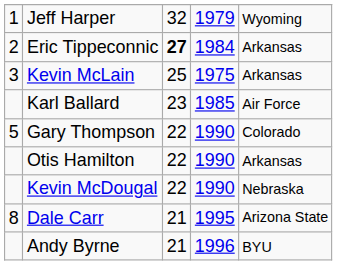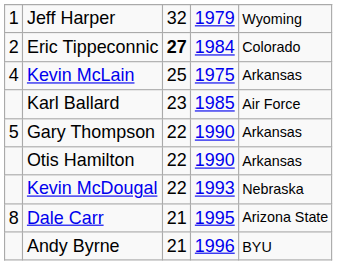 <table class="wikitable">
 <tr>
 </tr>
 <tr>
 <td>1</td>
 <td>Jeff Harper</td>
 <td>32</td>
 <td><a href='#'>1979</a></td>
 <td style="font-size:80%;">Wyoming</td>
 </tr>
 <tr>
 <td>2</td>
 <td>Eric Tippeconnic</td>
 <td><strong>27</strong></td>
 <td><a href='#'>1984</a></td>
-<td style="font-size:80%;">Arkansas</td>
+<td style="font-size:80%;">Colorado</td>
 </tr>
 <tr>
-<td>3</td>
+<td>4</td>
 <td><a href='#'>Kevin McLain</a></td>
 <td>25</td>
 <td><a href='#'>1975</a></td>
 <td style="font-size:80%;">Arkansas</td>
 </tr>
 <tr>
 <td></td>
 <td>Karl Ballard</td>
 <td>23</td>
 <td><a href='#'>1985</a></td>
 <td style="font-size:80%;">Air Force</td>
 </tr>
 <tr>
 <td>5</td>
 <td>Gary Thompson</td>
 <td>22</td>
 <td><a href='#'>1990</a></td>
-<td style="font-size:80%;">Colorado</td>
+<td style="font-size:80%;">Arkansas</td>
 </tr>
 <tr>
 <td></td>
 <td>Otis Hamilton</td>
 <td>22</td>
 <td><a href='#'>1990</a></td>
 <td style="font-size:80%;">Arkansas</td>
 </tr>
 <tr>
 <td></td>
 <td><a href='#'>Kevin McDougal</a></td>
 <td>22</td>
-<td><a href='#'>1990</a></td>
+<td><a href='#'>1993</a></td>
 <td style="font-size:80%;">Nebraska</td>
 </tr>
 <tr>
 <td>8</td>
 <td><a href='#'>Dale Carr</a></td>
 <td>21</td>
 <td><a href='#'>1995</a></td>
 <td style="font-size:80%;">Arizona State</td>
 </tr>
 <tr>
 <td></td>
 <td>Andy Byrne</td>
 <td>21</td>
 <td><a href='#'>1996</a></td>
 <td style="font-size:80%;">BYU</td>
 </tr>
 </table>
